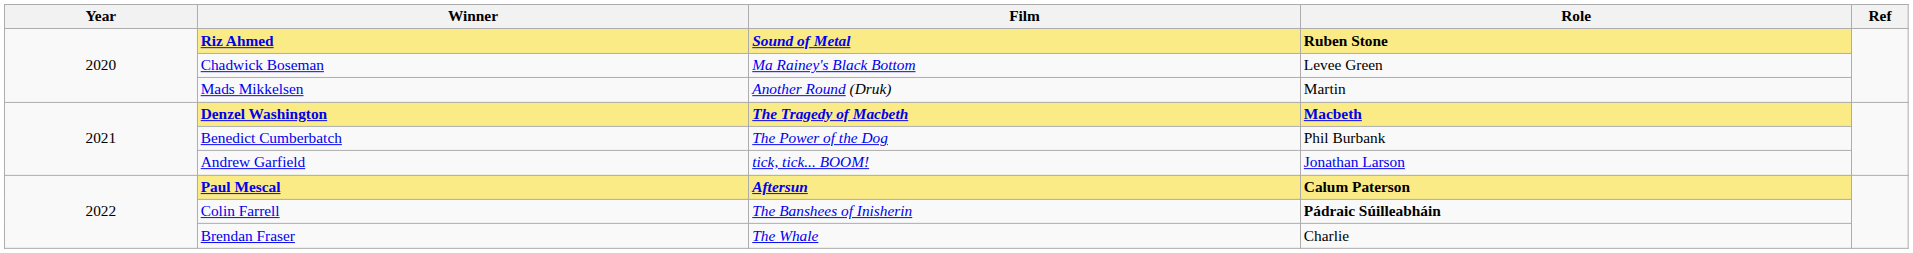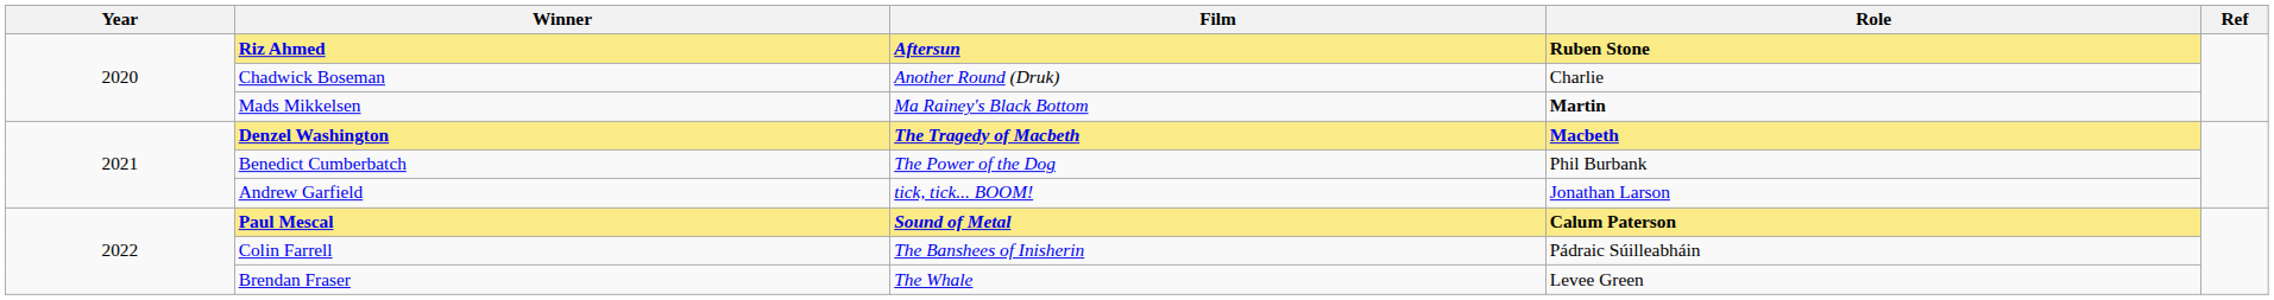 <table class="wikitable" width="100%" cellpadding="5">
 <tr>
 <th width="100"><strong>Year</strong></th>
 <th width="300"><strong>Winner</strong></th>
 <th width="300"><strong>Film</strong></th>
 <th width="300"><strong>Role</strong></th>
 <th width="15"><strong>Ref</strong></th>
 </tr>
 <tr>
 <td rowspan="3" style="text-align:center;">2020</td>
 <td style="background:#FAEB86;"><strong><a href='#'>Riz Ahmed</a></strong></td>
-<td style="background:#FAEB86;"><strong><em><a href='#'>Sound of Metal</a></em></strong></td>
+<td style="background:#FAEB86;"><strong><em><a href='#'>Aftersun</a></em></strong></td>
 <td style="background:#FAEB86;"><strong>Ruben Stone</strong></td>
 <td rowspan=3></td>
 </tr>
 <tr>
 <td><a href='#'>Chadwick Boseman</a></td>
-<td><em><a href='#'>Ma Rainey's Black Bottom</a></em></td>
-<td>Levee Green</td>
+<td><em><a href='#'>Another Round</a> (Druk)</em></td>
+<td>Charlie</td>
 </tr>
 <tr>
 <td><a href='#'>Mads Mikkelsen</a></td>
-<td><em><a href='#'>Another Round</a> (Druk)</em></td>
-<td>Martin</td>
+<td><em><a href='#'>Ma Rainey's Black Bottom</a></em></td>
+<td><strong>Martin</strong></td>
 </tr>
 <tr>
 <td rowspan="3" style="text-align:center;">2021</td>
 <td style="background:#FAEB86;"><strong><a href='#'>Denzel Washington</a></strong></td>
 <td style="background:#FAEB86;"><strong><em><a href='#'>The Tragedy of Macbeth</a></em></strong></td>
 <td style="background:#FAEB86;"><strong><a href='#'>Macbeth</a></strong></td>
 <td rowspan=3></td>
 </tr>
 <tr>
 <td><a href='#'>Benedict Cumberbatch</a></td>
 <td><em><a href='#'>The Power of the Dog</a></em></td>
 <td>Phil Burbank</td>
 </tr>
 <tr>
 <td><a href='#'>Andrew Garfield</a></td>
 <td><em><a href='#'>tick, tick... BOOM!</a></em></td>
 <td><a href='#'>Jonathan Larson</a></td>
 </tr>
 <tr>
 <td rowspan="3" style="text-align:center;">2022</td>
 <td style="background:#FAEB86;"><strong><a href='#'>Paul Mescal</a></strong></td>
-<td style="background:#FAEB86;"><strong><em><a href='#'>Aftersun</a></em></strong></td>
+<td style="background:#FAEB86;"><strong><em><a href='#'>Sound of Metal</a></em></strong></td>
 <td style="background:#FAEB86;"><strong>Calum Paterson</strong></td>
 <td rowspan=3></td>
 </tr>
 <tr>
 <td><a href='#'>Colin Farrell</a></td>
 <td><em><a href='#'>The Banshees of Inisherin</a></em></td>
-<td><strong>Pádraic Súilleabháin</strong></td>
+<td>Pádraic Súilleabháin</td>
 </tr>
 <tr>
 <td><a href='#'>Brendan Fraser</a></td>
 <td><em><a href='#'>The Whale</a></em></td>
-<td>Charlie</td>
+<td>Levee Green</td>
 </tr>
 </table>
